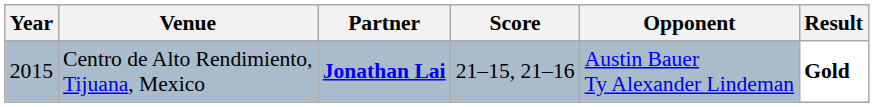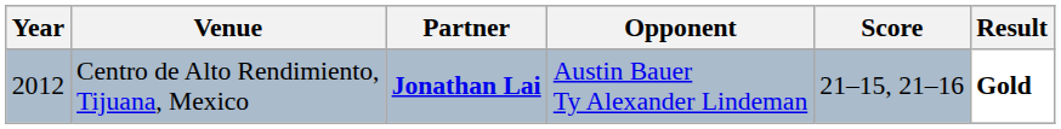 <table class="sortable wikitable" style="font-size: 90%;">
 <tr>
 <th>Year</th>
 <th>Venue</th>
 <th>Partner</th>
+<th>Opponent</th>
 <th>Score</th>
-<th>Opponent</th>
 <th>Result</th>
 </tr>
 <tr style="background:#AABBCC">
-<td align="center">2015</td>
+<td align="center">2012</td>
 <td align="left">Centro de Alto Rendimiento,<br><a href='#'>Tijuana</a>, Mexico</td>
 <td align="left"><strong> <a href='#'>Jonathan Lai</a></strong></td>
+<td align="left"> <a href='#'>Austin Bauer</a><br> <a href='#'>Ty Alexander Lindeman</a></td>
 <td align="left">21–15, 21–16</td>
-<td align="left"> <a href='#'>Austin Bauer</a><br> <a href='#'>Ty Alexander Lindeman</a></td>
 <td style="text-align:left; background:white"> <strong>Gold</strong></td>
 </tr>
 </table>
